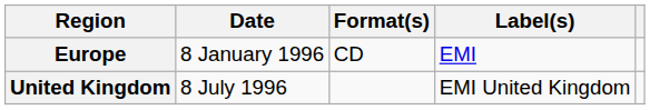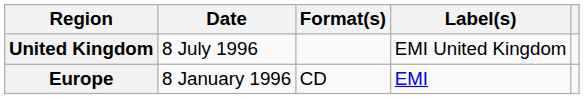 <table class="wikitable plainrowheaders">
 <tr>
 <th scope="col">Region</th>
 <th scope="col">Date</th>
 <th scope="col">Format(s)</th>
 <th scope="col">Label(s)</th>
 <th scope="col"></th>
 </tr>
 <tr>
+<th scope="row">United Kingdom</th>
+<td>8 July 1996</td>
+<td></td>
+<td>EMI United Kingdom</td>
+<td></td>
+</tr>
+<tr>
 <th scope="row">Europe</th>
 <td>8 January 1996</td>
 <td>CD</td>
 <td><a href='#'>EMI</a></td>
 <td></td>
 </tr>
-<tr>
-<th scope="row">United Kingdom</th>
-<td>8 July 1996</td>
-<td></td>
-<td>EMI United Kingdom</td>
-<td></td>
-</tr>
 </table>
